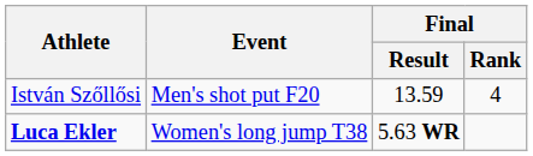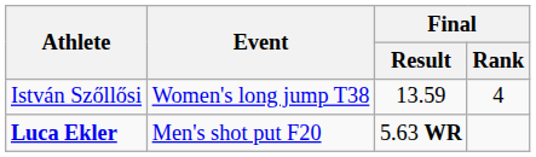 <table class=wikitable style="font-size:90%">
 <tr>
 <th rowspan="2">Athlete</th>
 <th rowspan="2">Event</th>
 <th colspan="2">Final</th>
 </tr>
 <tr>
 <th>Result</th>
 <th>Rank</th>
 </tr>
 <tr align=center>
 <td align=left><a href='#'>István Szőllősi</a></td>
-<td align=left><a href='#'>Men's shot put F20</a></td>
+<td align=left><a href='#'>Women's long jump T38</a></td>
 <td>13.59</td>
 <td>4</td>
 </tr>
 <tr align=center>
 <td align=left><strong><a href='#'>Luca Ekler</a></strong></td>
-<td align=left><a href='#'>Women's long jump T38</a></td>
+<td align=left><a href='#'>Men's shot put F20</a></td>
 <td>5.63 <strong>WR</strong></td>
 <td></td>
 </tr>
 </table>
